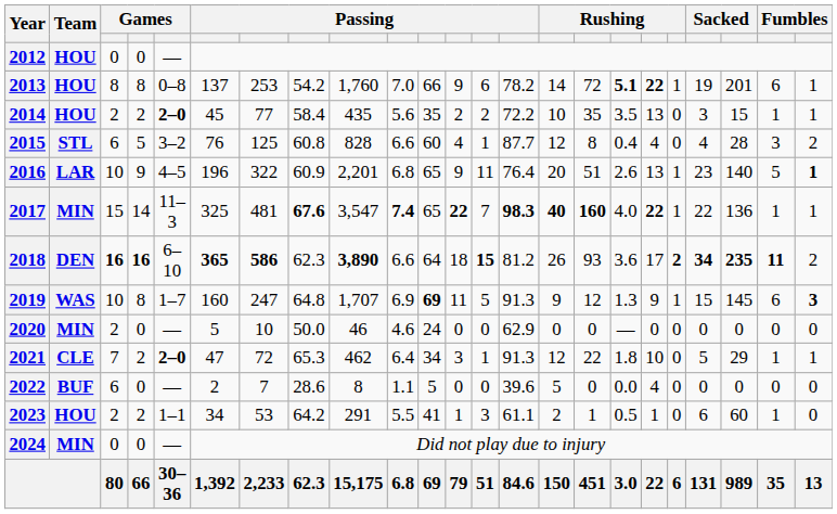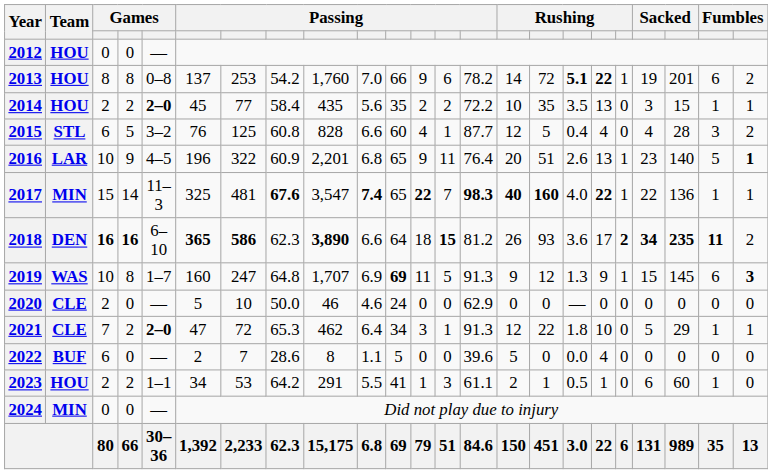 <table class="wikitable" style="text-align:center;">
 <tr>
 <th rowspan="2">Year</th>
 <th rowspan="2">Team</th>
 <th colspan="3">Games</th>
 <th colspan="9">Passing</th>
 <th colspan="5">Rushing</th>
 <th colspan="2">Sacked</th>
 <th colspan="2">Fumbles</th>
 </tr>
 <tr>
 <th></th>
 <th></th>
 <th></th>
 <th></th>
 <th></th>
 <th></th>
 <th></th>
 <th></th>
 <th></th>
 <th></th>
 <th></th>
 <th></th>
 <th></th>
 <th></th>
 <th></th>
 <th></th>
 <th></th>
 <th></th>
 <th></th>
 <th></th>
 <th></th>
 </tr>
 <tr>
 <th><a href='#'>2012</a></th>
 <th><a href='#'>HOU</a></th>
 <td>0</td>
 <td>0</td>
 <td>—</td>
 <td colspan="18"></td>
 </tr>
 <tr>
 <th><a href='#'>2013</a></th>
 <th><a href='#'>HOU</a></th>
 <td>8</td>
 <td>8</td>
 <td>0–8</td>
 <td>137</td>
 <td>253</td>
 <td>54.2</td>
 <td>1,760</td>
 <td>7.0</td>
 <td>66</td>
 <td>9</td>
 <td>6</td>
 <td>78.2</td>
 <td>14</td>
 <td>72</td>
 <td><strong>5.1</strong></td>
 <td><strong>22</strong></td>
 <td>1</td>
 <td>19</td>
 <td>201</td>
 <td>6</td>
-<td>1</td>
+<td>2</td>
 </tr>
 <tr>
 <th><a href='#'>2014</a></th>
 <th><a href='#'>HOU</a></th>
 <td>2</td>
 <td>2</td>
 <td><strong>2–0</strong></td>
 <td>45</td>
 <td>77</td>
 <td>58.4</td>
 <td>435</td>
 <td>5.6</td>
 <td>35</td>
 <td>2</td>
 <td>2</td>
 <td>72.2</td>
 <td>10</td>
 <td>35</td>
 <td>3.5</td>
 <td>13</td>
 <td>0</td>
 <td>3</td>
 <td>15</td>
 <td>1</td>
 <td>1</td>
 </tr>
 <tr>
 <th><a href='#'>2015</a></th>
 <th><a href='#'>STL</a></th>
 <td>6</td>
 <td>5</td>
 <td>3–2</td>
 <td>76</td>
 <td>125</td>
 <td>60.8</td>
 <td>828</td>
 <td>6.6</td>
 <td>60</td>
 <td>4</td>
 <td>1</td>
 <td>87.7</td>
 <td>12</td>
-<td>8</td>
+<td>5</td>
 <td>0.4</td>
 <td>4</td>
 <td>0</td>
 <td>4</td>
 <td>28</td>
 <td>3</td>
 <td>2</td>
 </tr>
 <tr>
 <th><a href='#'>2016</a></th>
 <th><a href='#'>LAR</a></th>
 <td>10</td>
 <td>9</td>
 <td>4–5</td>
 <td>196</td>
 <td>322</td>
 <td>60.9</td>
 <td>2,201</td>
 <td>6.8</td>
 <td>65</td>
 <td>9</td>
 <td>11</td>
 <td>76.4</td>
 <td>20</td>
 <td>51</td>
 <td>2.6</td>
 <td>13</td>
 <td>1</td>
 <td>23</td>
 <td>140</td>
 <td>5</td>
 <td><strong>1</strong></td>
 </tr>
 <tr>
 <th><a href='#'>2017</a></th>
 <th><a href='#'>MIN</a></th>
 <td>15</td>
 <td>14</td>
 <td>11–3</td>
 <td>325</td>
 <td>481</td>
 <td><strong>67.6</strong></td>
 <td>3,547</td>
 <td><strong>7.4</strong></td>
 <td>65</td>
 <td><strong>22</strong></td>
 <td>7</td>
 <td><strong>98.3</strong></td>
 <td><strong>40</strong></td>
 <td><strong>160</strong></td>
 <td>4.0</td>
 <td><strong>22</strong></td>
 <td>1</td>
 <td>22</td>
 <td>136</td>
 <td>1</td>
 <td>1</td>
 </tr>
 <tr>
 <th><a href='#'>2018</a></th>
 <th><a href='#'>DEN</a></th>
 <td><strong>16</strong></td>
 <td><strong>16</strong></td>
 <td>6–10</td>
 <td><strong>365</strong></td>
 <td><strong>586</strong></td>
 <td>62.3</td>
 <td><strong>3,890</strong></td>
 <td>6.6</td>
 <td>64</td>
 <td>18</td>
 <td><strong>15</strong></td>
 <td>81.2</td>
 <td>26</td>
 <td>93</td>
 <td>3.6</td>
 <td>17</td>
 <td><strong>2</strong></td>
 <td><strong>34</strong></td>
 <td><strong>235</strong></td>
 <td><strong>11</strong></td>
 <td>2</td>
 </tr>
 <tr>
 <th><a href='#'>2019</a></th>
 <th><a href='#'>WAS</a></th>
 <td>10</td>
 <td>8</td>
 <td>1–7</td>
 <td>160</td>
 <td>247</td>
 <td>64.8</td>
 <td>1,707</td>
 <td>6.9</td>
 <td><strong>69</strong></td>
 <td>11</td>
 <td>5</td>
 <td>91.3</td>
 <td>9</td>
 <td>12</td>
 <td>1.3</td>
 <td>9</td>
 <td>1</td>
 <td>15</td>
 <td>145</td>
 <td>6</td>
 <td><strong>3</strong></td>
 </tr>
 <tr>
 <th><a href='#'>2020</a></th>
-<th><a href='#'>MIN</a></th>
+<th><a href='#'>CLE</a></th>
 <td>2</td>
 <td>0</td>
 <td>—</td>
 <td>5</td>
 <td>10</td>
 <td>50.0</td>
 <td>46</td>
 <td>4.6</td>
 <td>24</td>
 <td>0</td>
 <td>0</td>
 <td>62.9</td>
 <td>0</td>
 <td>0</td>
 <td>—</td>
 <td>0</td>
 <td>0</td>
 <td>0</td>
 <td>0</td>
 <td>0</td>
 <td>0</td>
 </tr>
 <tr>
 <th><a href='#'>2021</a></th>
 <th><a href='#'>CLE</a></th>
 <td>7</td>
 <td>2</td>
 <td><strong>2–0</strong></td>
 <td>47</td>
 <td>72</td>
 <td>65.3</td>
 <td>462</td>
 <td>6.4</td>
 <td>34</td>
 <td>3</td>
 <td>1</td>
 <td>91.3</td>
 <td>12</td>
 <td>22</td>
 <td>1.8</td>
 <td>10</td>
 <td>0</td>
 <td>5</td>
 <td>29</td>
 <td>1</td>
 <td>1</td>
 </tr>
 <tr>
 <th><a href='#'>2022</a></th>
 <th><a href='#'>BUF</a></th>
 <td>6</td>
 <td>0</td>
 <td>—</td>
 <td>2</td>
 <td>7</td>
 <td>28.6</td>
 <td>8</td>
 <td>1.1</td>
 <td>5</td>
 <td>0</td>
 <td>0</td>
 <td>39.6</td>
 <td>5</td>
 <td>0</td>
 <td>0.0</td>
 <td>4</td>
 <td>0</td>
 <td>0</td>
 <td>0</td>
 <td>0</td>
 <td>0</td>
 </tr>
 <tr>
 <th><a href='#'>2023</a></th>
 <th><a href='#'>HOU</a></th>
 <td>2</td>
 <td>2</td>
 <td>1–1</td>
 <td>34</td>
 <td>53</td>
 <td>64.2</td>
 <td>291</td>
 <td>5.5</td>
 <td>41</td>
 <td>1</td>
 <td>3</td>
 <td>61.1</td>
 <td>2</td>
 <td>1</td>
 <td>0.5</td>
 <td>1</td>
 <td>0</td>
 <td>6</td>
 <td>60</td>
 <td>1</td>
 <td>0</td>
 </tr>
 <tr>
 <th><a href='#'>2024</a></th>
 <th><a href='#'>MIN</a></th>
 <td>0</td>
 <td>0</td>
 <td>—</td>
 <td colspan="18"><em>Did not play due to injury</em></td>
 </tr>
 <tr>
 <th colspan="2"></th>
 <th>80</th>
 <th>66</th>
 <th>30–36</th>
 <th>1,392</th>
 <th>2,233</th>
 <th>62.3</th>
 <th>15,175</th>
 <th>6.8</th>
 <th>69</th>
 <th>79</th>
 <th>51</th>
 <th>84.6</th>
 <th>150</th>
 <th>451</th>
 <th>3.0</th>
 <th>22</th>
 <th>6</th>
 <th>131</th>
 <th>989</th>
 <th>35</th>
 <th>13</th>
 </tr>
 </table>
